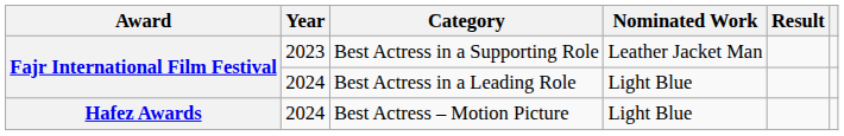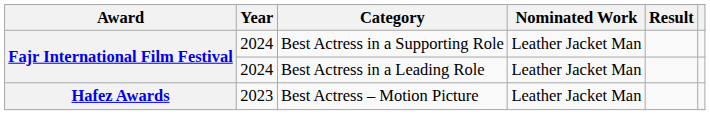 <table class="wikitable sortable plainrowheaders">
 <tr>
 <th scope="col">Award</th>
 <th scope="col">Year</th>
 <th scope="col">Category</th>
 <th scope="col">Nominated Work</th>
 <th scope="col">Result</th>
 <th scope="col" class="unsortable"></th>
 </tr>
 <tr>
 <th rowspan="2" scope="row"><a href='#'>Fajr International Film Festival</a></th>
-<td>2023</td>
+<td>2024</td>
 <td>Best Actress in a Supporting Role</td>
 <td>Leather Jacket Man</td>
 <td></td>
 <td></td>
 </tr>
 <tr>
 <td>2024</td>
 <td>Best Actress in a Leading Role</td>
-<td>Light Blue</td>
+<td>Leather Jacket Man</td>
 <td></td>
 <td></td>
 </tr>
 <tr>
 <th scope="row"><a href='#'>Hafez Awards</a></th>
-<td>2024</td>
+<td>2023</td>
 <td>Best Actress – Motion Picture</td>
-<td>Light Blue</td>
+<td>Leather Jacket Man</td>
 <td></td>
 <td></td>
 </tr>
 </table>
